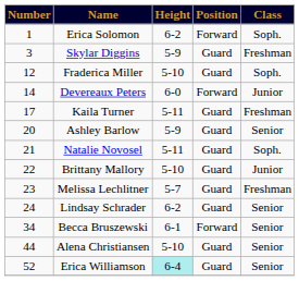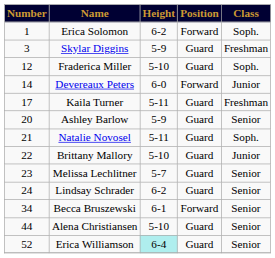 <table class="wikitable" style="text-align:center">
 <tr>
 <th style="background:#000033;color:#CC9933;">Number</th>
 <th style="background:#000033;color:#CC9933;">Name</th>
 <th style="background:#000033;color:#CC9933;">Height</th>
 <th style="background:#000033;color:#CC9933;">Position</th>
 <th style="background:#000033;color:#CC9933;">Class</th>
 </tr>
 <tr>
 <td>1</td>
 <td>Erica Solomon</td>
 <td>6-2</td>
 <td>Forward</td>
 <td>Soph.</td>
 </tr>
 <tr>
 <td>3</td>
 <td><a href='#'>Skylar Diggins</a></td>
 <td>5-9</td>
 <td>Guard</td>
 <td>Freshman</td>
 </tr>
 <tr>
 <td>12</td>
 <td>Fraderica Miller</td>
 <td>5-10</td>
 <td>Guard</td>
 <td>Soph.</td>
 </tr>
 <tr>
 <td>14</td>
 <td><a href='#'>Devereaux Peters</a></td>
 <td>6-0</td>
 <td>Forward</td>
 <td>Junior</td>
 </tr>
 <tr>
 <td>17</td>
 <td>Kaila Turner</td>
 <td>5-11</td>
 <td>Guard</td>
 <td>Freshman</td>
 </tr>
 <tr>
 <td>20</td>
 <td>Ashley Barlow</td>
 <td>5-9</td>
 <td>Guard</td>
 <td>Senior</td>
 </tr>
 <tr>
 <td>21</td>
 <td><a href='#'>Natalie Novosel</a></td>
 <td>5-11</td>
 <td>Guard</td>
 <td>Soph.</td>
 </tr>
 <tr>
 <td>22</td>
 <td>Brittany Mallory</td>
 <td>5-10</td>
 <td>Guard</td>
 <td>Junior</td>
 </tr>
 <tr>
 <td>23</td>
 <td>Melissa Lechlitner</td>
 <td>5-7</td>
 <td>Guard</td>
-<td>Freshman</td>
+<td>Senior</td>
 </tr>
 <tr>
 <td>24</td>
 <td>Lindsay Schrader</td>
 <td>6-2</td>
 <td>Guard</td>
 <td>Senior</td>
 </tr>
 <tr>
 <td>34</td>
 <td>Becca Bruszewski</td>
 <td>6-1</td>
 <td>Forward</td>
 <td>Senior</td>
 </tr>
 <tr>
 <td>44</td>
 <td>Alena Christiansen</td>
 <td>5-10</td>
 <td>Guard</td>
 <td>Senior</td>
 </tr>
 <tr>
 <td>52</td>
 <td>Erica Williamson</td>
 <td style="background: paleturquoise;">6-4</td>
 <td>Guard</td>
 <td>Senior</td>
 </tr>
 <tr>
 </tr>
 </table>
